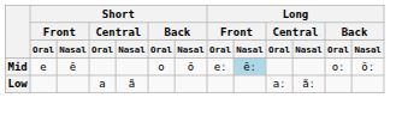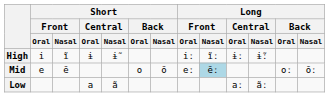 <table class="wikitable" style="text-align: center">
 <tr>
 <th rowspan="3"></th>
 <th colspan="6">Short</th>
 <th colspan="6">Long</th>
 </tr>
 <tr>
 <th colspan="2">Front</th>
 <th colspan="2">Central</th>
 <th colspan="2">Back</th>
 <th colspan="2">Front</th>
 <th colspan="2">Central</th>
 <th colspan="2">Back</th>
 </tr>
 <tr>
 <th><small>Oral</small></th>
 <th><small>Nasal</small></th>
 <th><small>Oral</small></th>
 <th><small>Nasal</small></th>
 <th><small>Oral</small></th>
 <th><small>Nasal</small></th>
 <th><small>Oral</small></th>
 <th><small>Nasal</small></th>
 <th><small>Oral</small></th>
 <th><small>Nasal</small></th>
 <th><small>Oral</small></th>
 <th><small>Nasal</small></th>
+</tr>
+<tr>
+<th>High</th>
+<td>i</td>
+<td>ĩ</td>
+<td>ɨ</td>
+<td>ɨ̃</td>
+<td></td>
+<td></td>
+<td>iː</td>
+<td>ĩː</td>
+<td>ɨː</td>
+<td>ɨ̃ː</td>
+<td></td>
+<td></td>
 </tr>
 <tr>
 <th>Mid</th>
 <td>e</td>
 <td>ẽ</td>
 <td></td>
 <td></td>
 <td>o</td>
 <td>õ</td>
 <td>eː</td>
 <td style="background: lightblue;">ẽː</td>
 <td></td>
 <td></td>
 <td>oː</td>
 <td>õː</td>
 </tr>
 <tr>
 <th>Low</th>
 <td></td>
 <td></td>
 <td>a</td>
 <td>ã</td>
 <td></td>
 <td></td>
 <td></td>
 <td></td>
 <td>aː</td>
 <td>ãː</td>
 <td></td>
 <td></td>
 </tr>
 </table>
